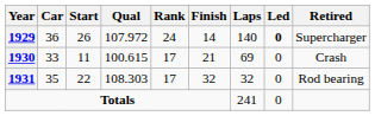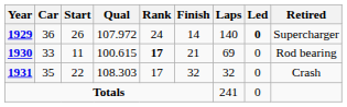 <table class="wikitable" style="text-align:center">
 <tr>
 <th>Year</th>
 <th>Car</th>
 <th>Start</th>
 <th>Qual</th>
 <th>Rank</th>
 <th>Finish</th>
 <th>Laps</th>
 <th>Led</th>
 <th>Retired</th>
 </tr>
 <tr>
 <th><a href='#'>1929</a></th>
 <td>36</td>
 <td>26</td>
 <td>107.972</td>
 <td>24</td>
 <td>14</td>
 <td>140</td>
 <td><strong>0</strong></td>
 <td>Supercharger</td>
 </tr>
 <tr>
 <th><a href='#'>1930</a></th>
 <td>33</td>
 <td>11</td>
 <td>100.615</td>
-<td>17</td>
+<td><strong>17</strong></td>
 <td>21</td>
 <td>69</td>
 <td>0</td>
-<td>Crash</td>
+<td>Rod bearing</td>
 </tr>
 <tr>
 <th><a href='#'>1931</a></th>
 <td>35</td>
 <td>22</td>
 <td>108.303</td>
 <td>17</td>
 <td>32</td>
 <td>32</td>
 <td>0</td>
-<td>Rod bearing</td>
+<td>Crash</td>
 </tr>
 <tr>
 <td colspan=6><strong>Totals</strong></td>
 <td>241</td>
 <td>0</td>
 <td></td>
 </tr>
 </table>
